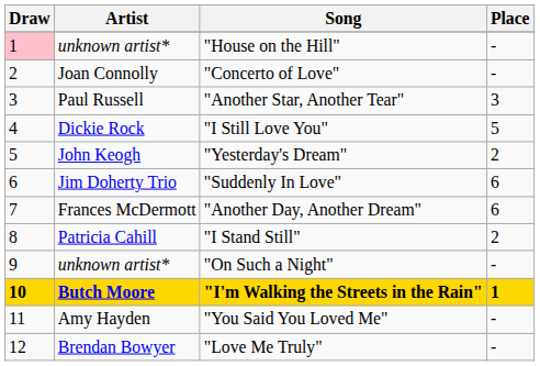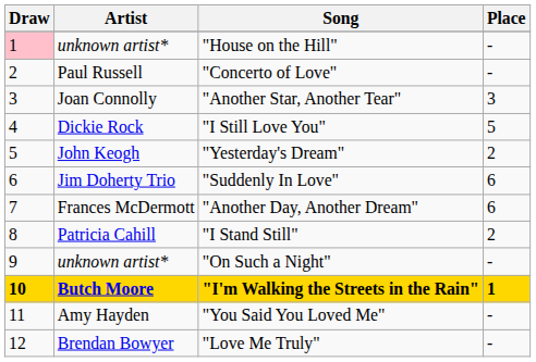 <table class="sortable wikitable">
 <tr>
 <th>Draw</th>
 <th>Artist</th>
 <th>Song</th>
 <th>Place</th>
 </tr>
 <tr>
 </tr>
 <tr>
 <td style="background: pink;">1</td>
 <td><em>unknown artist*</em></td>
 <td>"House on the Hill"</td>
 <td>-</td>
 </tr>
 <tr>
 <td>2</td>
-<td>Joan Connolly</td>
+<td>Paul Russell</td>
 <td>"Concerto of Love"</td>
 <td>-</td>
 </tr>
 <tr>
 <td>3</td>
-<td>Paul Russell</td>
+<td>Joan Connolly</td>
 <td>"Another Star, Another Tear"</td>
 <td>3</td>
 </tr>
 <tr>
 <td>4</td>
 <td><a href='#'>Dickie Rock</a></td>
 <td>"I Still Love You"</td>
 <td>5</td>
 </tr>
 <tr>
 <td>5</td>
 <td><a href='#'>John Keogh</a></td>
 <td>"Yesterday's Dream"</td>
 <td>2</td>
 </tr>
 <tr>
 <td>6</td>
 <td><a href='#'>Jim Doherty Trio</a></td>
 <td>"Suddenly In Love"</td>
 <td>6</td>
 </tr>
 <tr>
 <td>7</td>
 <td>Frances McDermott</td>
 <td>"Another Day, Another Dream"</td>
 <td>6</td>
 </tr>
 <tr>
 <td>8</td>
 <td><a href='#'>Patricia Cahill</a></td>
 <td>"I Stand Still"</td>
 <td>2</td>
 </tr>
 <tr>
 <td>9</td>
 <td><em>unknown artist*</em></td>
 <td>"On Such a Night"</td>
 <td>-</td>
 </tr>
 <tr bgcolor="gold">
 <td><strong>10</strong></td>
 <td><strong><a href='#'>Butch Moore</a></strong></td>
 <td><strong>"I'm Walking the Streets in the Rain"</strong></td>
 <td><strong>1</strong></td>
 </tr>
 <tr>
 <td>11</td>
 <td>Amy Hayden</td>
 <td>"You Said You Loved Me"</td>
 <td>-</td>
 </tr>
 <tr>
 <td>12</td>
 <td><a href='#'>Brendan Bowyer</a></td>
 <td>"Love Me Truly"</td>
 <td>-</td>
 </tr>
 </table>
